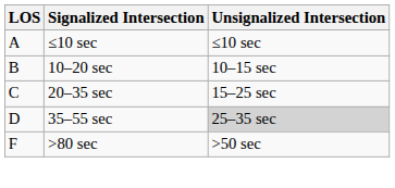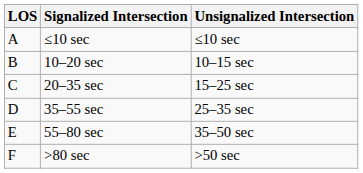 <table class="wikitable">
 <tr>
 <th>LOS</th>
 <th>Signalized Intersection</th>
 <th>Unsignalized Intersection</th>
 </tr>
 <tr>
 <td>A</td>
 <td>≤10 sec</td>
 <td>≤10 sec</td>
 </tr>
 <tr>
 <td>B</td>
 <td>10–20 sec</td>
 <td>10–15 sec</td>
 </tr>
 <tr>
 <td>C</td>
 <td>20–35 sec</td>
 <td>15–25 sec</td>
 </tr>
 <tr>
 <td>D</td>
 <td>35–55 sec</td>
-<td style="background: lightgrey;">25–35 sec</td>
+<td>25–35 sec</td>
+</tr>
+<tr>
+<td>E</td>
+<td>55–80 sec</td>
+<td>35–50 sec</td>
 </tr>
 <tr>
 <td>F</td>
 <td>>80 sec</td>
 <td>>50 sec</td>
 </tr>
 </table>
